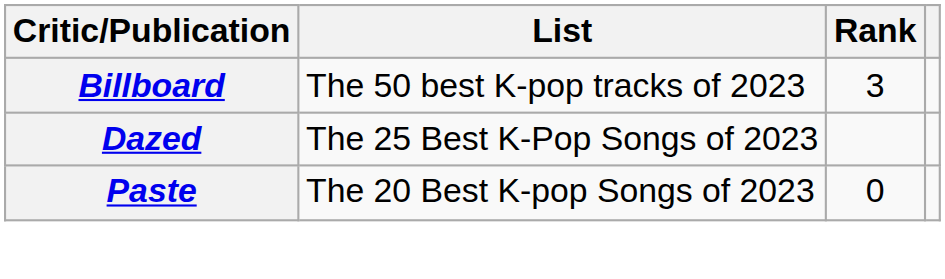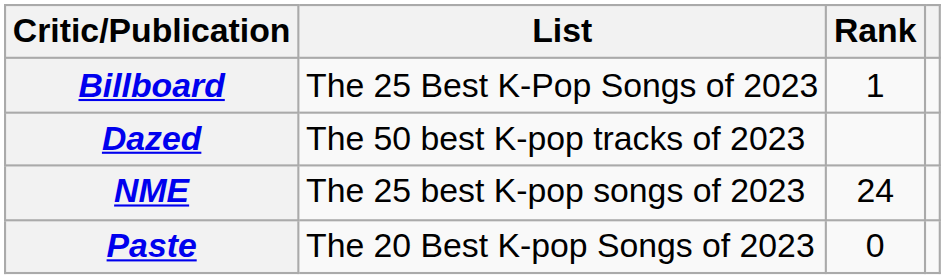 <table class="wikitable sortable plainrowheaders" style="text-align:center">
 <tr>
 <th scope="col">Critic/Publication</th>
 <th scope="col">List</th>
 <th scope="col">Rank</th>
 <th scope="col" class="unsortable"></th>
 </tr>
 <tr>
 <th scope="row"><em><a href='#'>Billboard</a></em></th>
-<td style="text-align:left">The 50 best K-pop tracks of 2023</td>
-<td>3</td>
+<td style="text-align:left">The 25 Best K-Pop Songs of 2023</td>
+<td>1</td>
 <td></td>
 </tr>
 <tr>
 <th scope="row"><em><a href='#'>Dazed</a></em></th>
-<td style="text-align:left">The 25 Best K-Pop Songs of 2023</td>
+<td style="text-align:left">The 50 best K-pop tracks of 2023</td>
 <td></td>
+<td></td>
+</tr>
+<tr>
+<th scope="row"><em><a href='#'>NME</a></em></th>
+<td style="text-align:left">The 25 best K-pop songs of 2023</td>
+<td>24</td>
 <td></td>
 </tr>
 <tr>
 <th scope="row"><em><a href='#'>Paste</a></em></th>
 <td style="text-align:left">The 20 Best K-pop Songs of 2023</td>
 <td>0</td>
 <td></td>
 </tr>
 </table>
